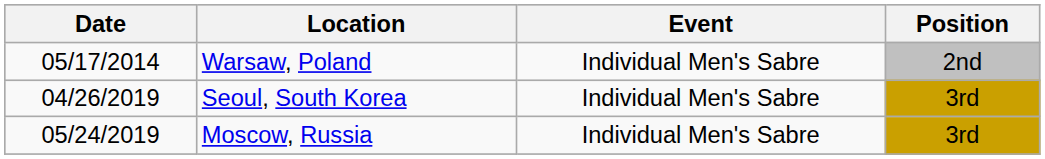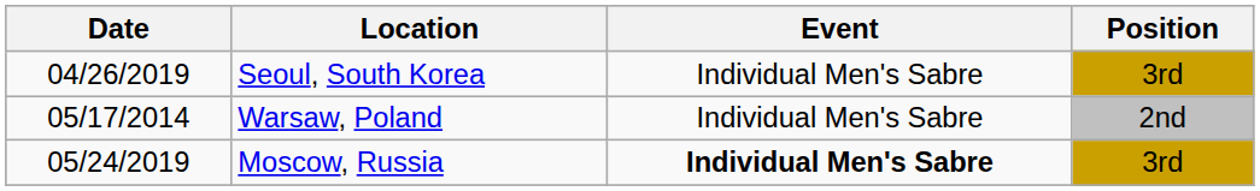 <table class="wikitable" width="50%" style="font-size:90%; text-align:center;">
 <tr>
 <th>Date</th>
 <th>Location</th>
 <th>Event</th>
 <th>Position</th>
 </tr>
 <tr>
+<td>04/26/2019</td>
+<td rowspan="1" align="left"> <a href='#'>Seoul</a>, <a href='#'>South Korea</a></td>
+<td>Individual Men's Sabre</td>
+<td bgcolor="caramel">3rd</td>
+</tr>
+<tr>
 <td>05/17/2014</td>
 <td rowspan="1" align="left"> <a href='#'>Warsaw</a>, <a href='#'>Poland</a></td>
 <td>Individual Men's Sabre</td>
 <td bgcolor="silver">2nd</td>
 </tr>
 <tr>
-<td>04/26/2019</td>
-<td rowspan="1" align="left"> <a href='#'>Seoul</a>, <a href='#'>South Korea</a></td>
-<td>Individual Men's Sabre</td>
-<td bgcolor="caramel">3rd</td>
-</tr>
-<tr>
 <td>05/24/2019</td>
 <td rowspan="1" align="left"> <a href='#'>Moscow</a>, <a href='#'>Russia</a></td>
-<td>Individual Men's Sabre</td>
+<td><strong>Individual Men's Sabre</strong></td>
 <td bgcolor="caramel">3rd</td>
 </tr>
 </table>
